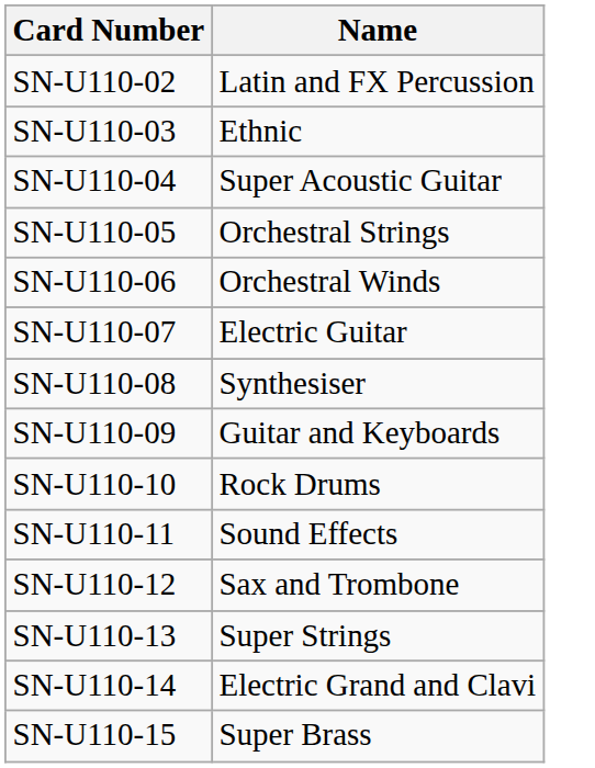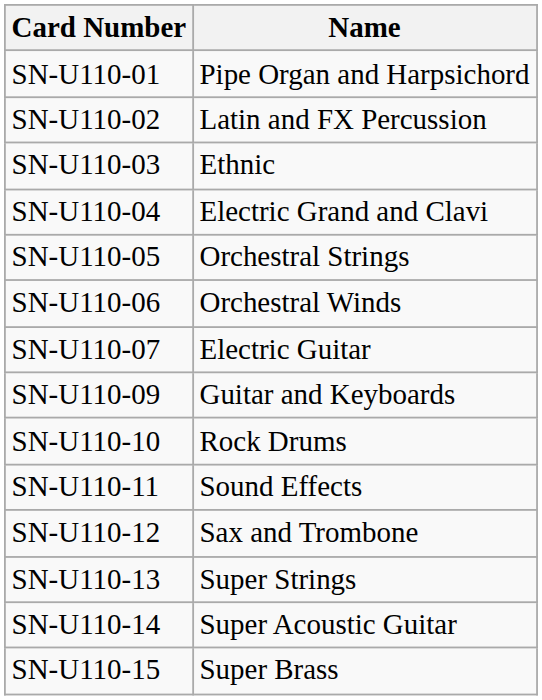 <table class="wikitable" border="1">
 <tr>
 <th>Card Number</th>
 <th>Name</th>
+</tr>
+<tr>
+<td>SN-U110-01</td>
+<td>Pipe Organ and Harpsichord</td>
 </tr>
 <tr>
 <td>SN-U110-02</td>
 <td>Latin and FX Percussion</td>
 </tr>
 <tr>
 <td>SN-U110-03</td>
 <td>Ethnic</td>
 </tr>
 <tr>
 <td>SN-U110-04</td>
-<td>Super Acoustic Guitar</td>
+<td>Electric Grand and Clavi</td>
 </tr>
 <tr>
 <td>SN-U110-05</td>
 <td>Orchestral Strings</td>
 </tr>
 <tr>
 <td>SN-U110-06</td>
 <td>Orchestral Winds</td>
 </tr>
 <tr>
 <td>SN-U110-07</td>
 <td>Electric Guitar</td>
-</tr>
-<tr>
-<td>SN-U110-08</td>
-<td>Synthesiser</td>
 </tr>
 <tr>
 <td>SN-U110-09</td>
 <td>Guitar and Keyboards</td>
 </tr>
 <tr>
 <td>SN-U110-10</td>
 <td>Rock Drums</td>
 </tr>
 <tr>
 <td>SN-U110-11</td>
 <td>Sound Effects</td>
 </tr>
 <tr>
 <td>SN-U110-12</td>
 <td>Sax and Trombone</td>
 </tr>
 <tr>
 <td>SN-U110-13</td>
 <td>Super Strings</td>
 </tr>
 <tr>
 <td>SN-U110-14</td>
-<td>Electric Grand and Clavi</td>
+<td>Super Acoustic Guitar</td>
 </tr>
 <tr>
 <td>SN-U110-15</td>
 <td>Super Brass</td>
 </tr>
 </table>
